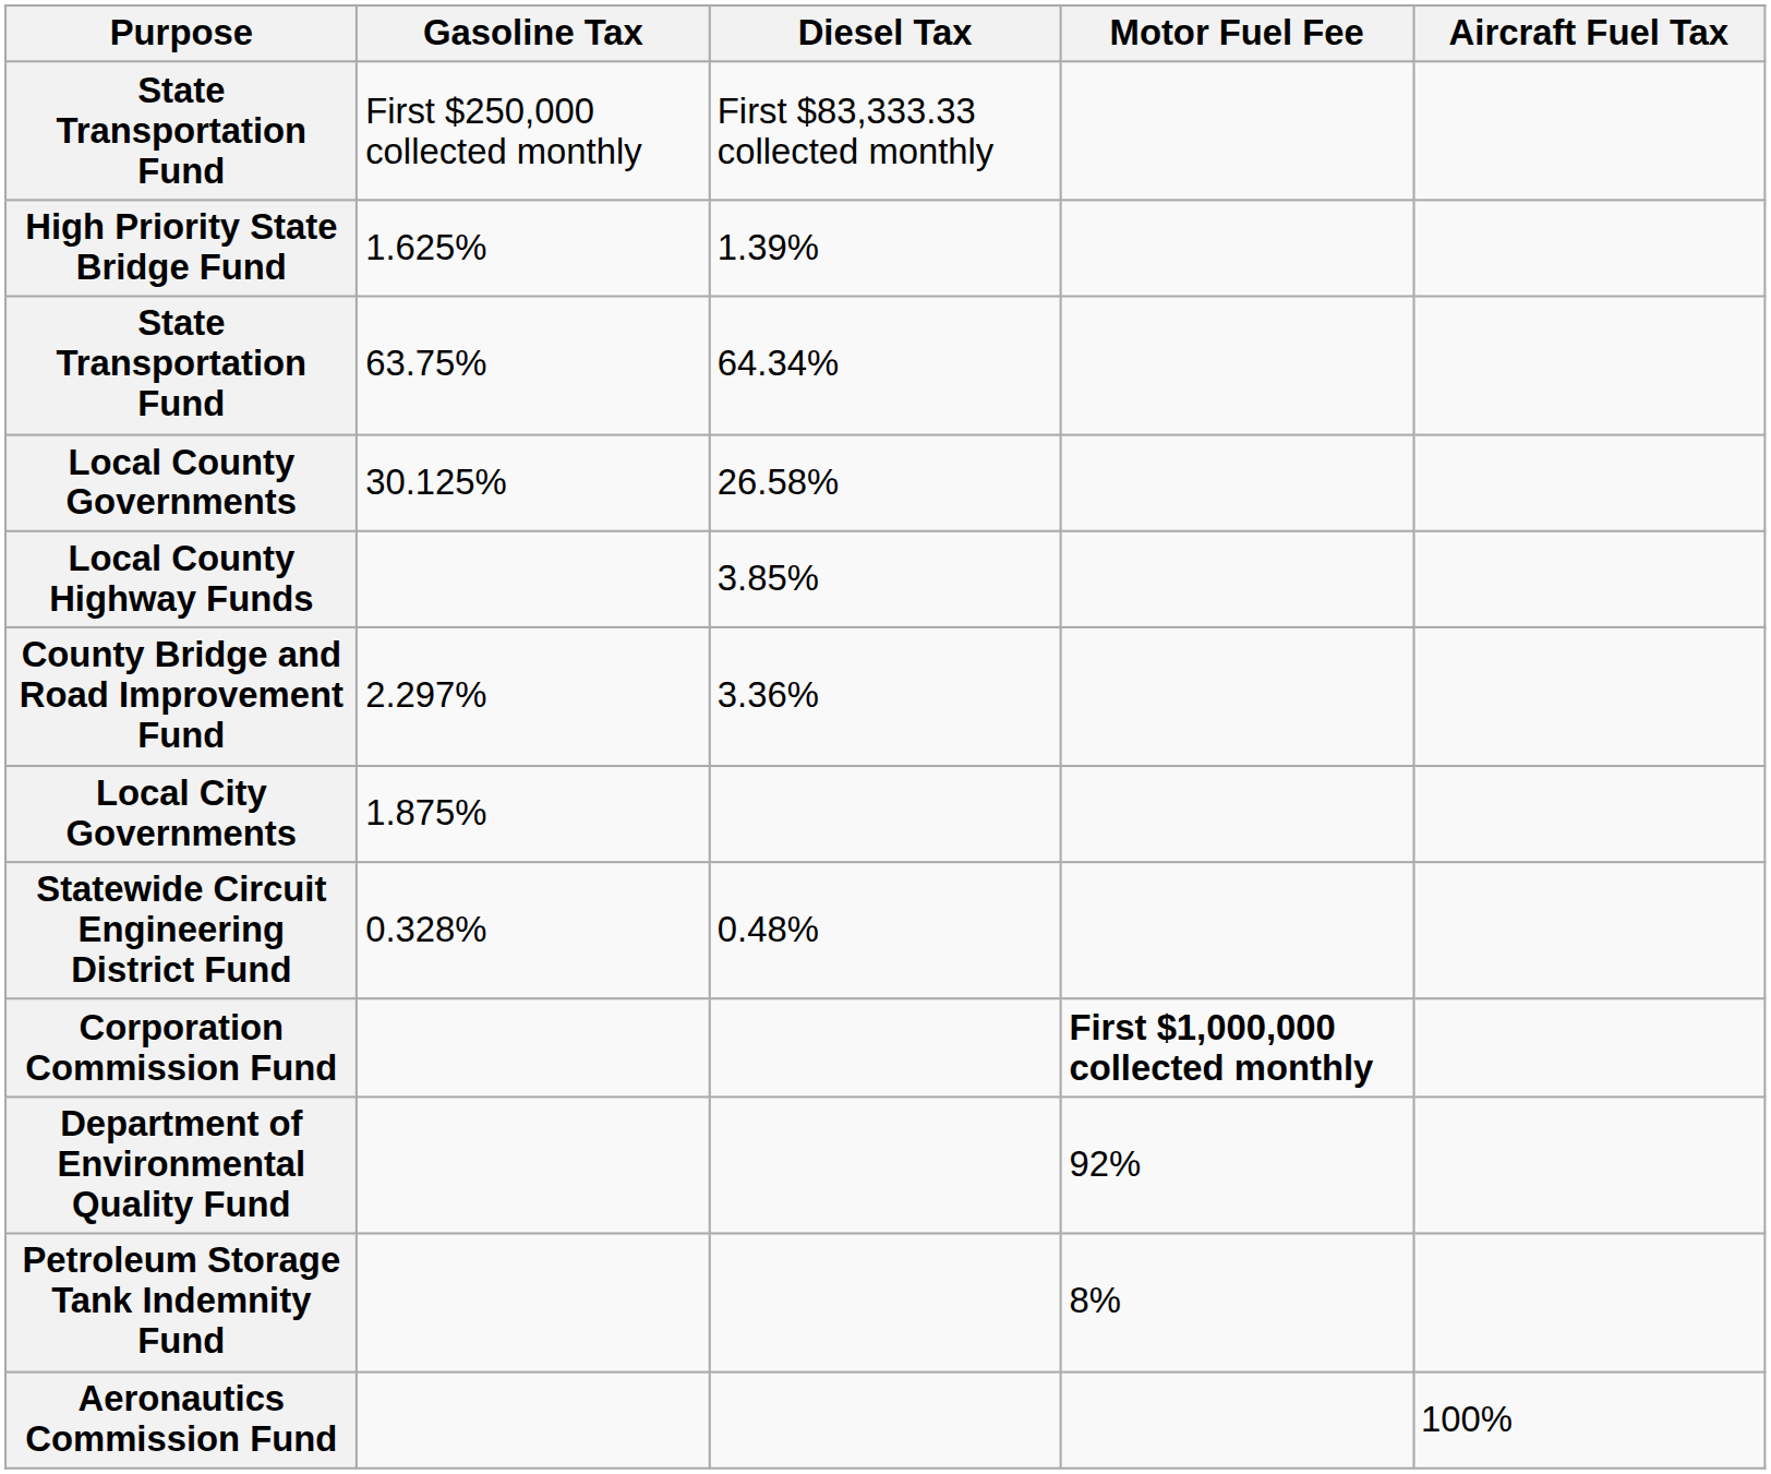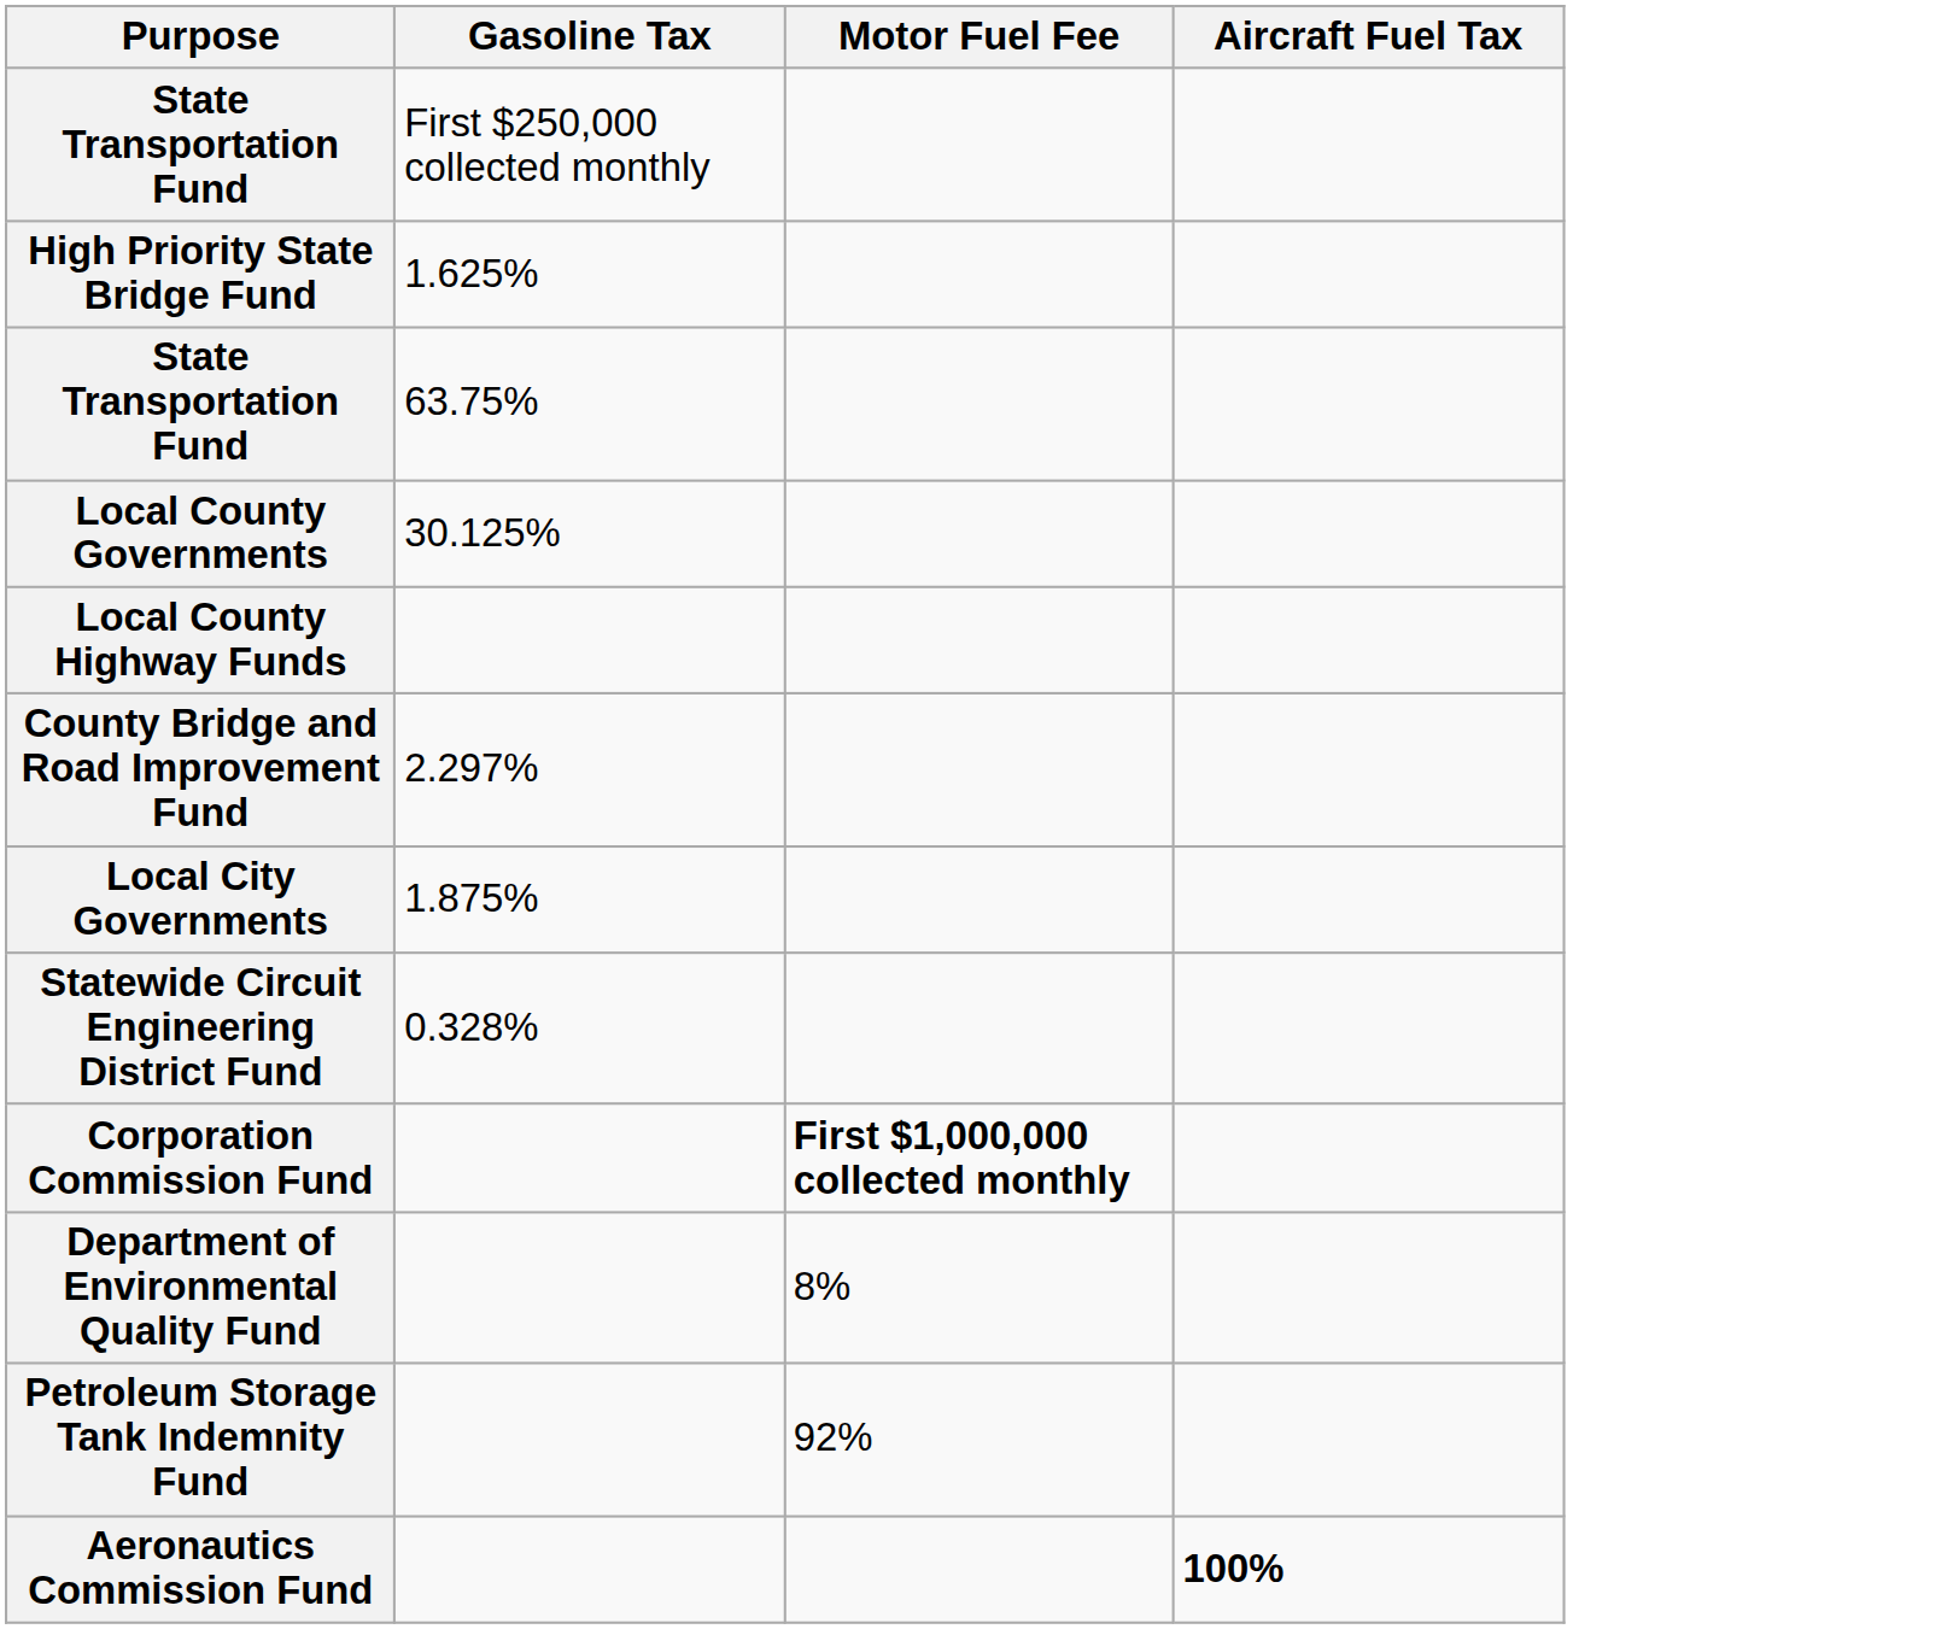 <table class="wikitable">
 <tr>
 <th width=150>Purpose</th>
 <th width=150>Gasoline Tax</th>
-<th width=150>Diesel Tax</th>
 <th width=150>Motor Fuel Fee</th>
 <th width=150>Aircraft Fuel Tax</th>
 </tr>
 <tr>
 <th>State Transportation Fund</th>
 <td>First $250,000 collected monthly</td>
-<td>First $83,333.33 collected monthly</td>
 <td></td>
 <td></td>
 </tr>
 <tr>
 <th>High Priority State Bridge Fund</th>
 <td>1.625%</td>
-<td>1.39%</td>
 <td></td>
 <td></td>
 </tr>
 <tr>
 <th>State Transportation Fund</th>
 <td>63.75%</td>
-<td>64.34%</td>
 <td></td>
 <td></td>
 </tr>
 <tr>
 <th>Local County Governments</th>
 <td>30.125%</td>
-<td>26.58%</td>
 <td></td>
 <td></td>
 </tr>
 <tr>
 <th>Local County Highway Funds</th>
 <td></td>
-<td>3.85%</td>
 <td></td>
 <td></td>
 </tr>
 <tr>
 <th>County Bridge and Road Improvement Fund</th>
 <td>2.297%</td>
-<td>3.36%</td>
 <td></td>
 <td></td>
 </tr>
 <tr>
 <th>Local City Governments</th>
 <td>1.875%</td>
 <td></td>
 <td></td>
-<td></td>
 </tr>
 <tr>
 <th>Statewide Circuit Engineering District Fund</th>
 <td>0.328%</td>
-<td>0.48%</td>
 <td></td>
 <td></td>
 </tr>
 <tr>
 <th>Corporation Commission Fund</th>
-<td></td>
 <td></td>
 <td><strong>First $1,000,000 collected monthly</strong></td>
 <td></td>
 </tr>
 <tr>
 <th>Department of Environmental Quality Fund</th>
 <td></td>
-<td></td>
-<td>92%</td>
+<td>8%</td>
 <td></td>
 </tr>
 <tr>
 <th>Petroleum Storage Tank Indemnity Fund</th>
 <td></td>
-<td></td>
-<td>8%</td>
+<td>92%</td>
 <td></td>
 </tr>
 <tr>
 <th>Aeronautics Commission Fund</th>
 <td></td>
 <td></td>
-<td></td>
-<td>100%</td>
+<td><strong>100%</strong></td>
 </tr>
 </table>
